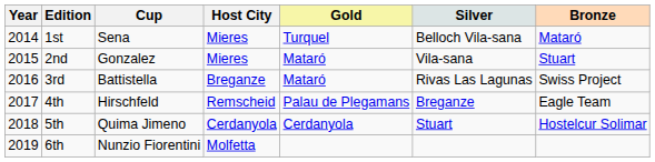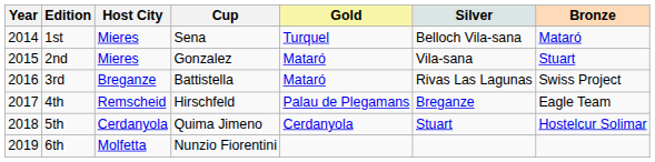 <table class="wikitable">
 <tr>
 <th>Year</th>
 <th>Edition</th>
+<th>Host City</th>
 <th>Cup</th>
-<th>Host City</th>
 <th style="background-color: #F7F6A8;"> Gold</th>
 <th style="background-color: #DCE5E5;"> Silver</th>
 <th style="background-color: #FFDAB9;"> Bronze</th>
 </tr>
 <tr>
 <td>2014</td>
 <td>1st</td>
+<td> <a href='#'>Mieres</a></td>
 <td>Sena</td>
-<td> <a href='#'>Mieres</a></td>
 <td> <a href='#'>Turquel</a></td>
 <td> Belloch Vila-sana</td>
 <td> <a href='#'>Mataró</a></td>
 </tr>
 <tr>
 <td>2015</td>
 <td>2nd</td>
+<td> <a href='#'>Mieres</a></td>
 <td>Gonzalez</td>
-<td> <a href='#'>Mieres</a></td>
 <td> <a href='#'>Mataró</a></td>
 <td> Vila-sana</td>
 <td> <a href='#'>Stuart</a></td>
 </tr>
 <tr>
 <td>2016</td>
 <td>3rd</td>
+<td> <a href='#'>Breganze</a></td>
 <td>Battistella</td>
-<td> <a href='#'>Breganze</a></td>
 <td> <a href='#'>Mataró</a></td>
 <td> Rivas Las Lagunas</td>
 <td> Swiss Project</td>
 </tr>
 <tr>
 <td>2017</td>
 <td>4th</td>
+<td> <a href='#'>Remscheid</a></td>
 <td>Hirschfeld</td>
-<td> <a href='#'>Remscheid</a></td>
 <td> <a href='#'>Palau de Plegamans</a></td>
 <td> <a href='#'>Breganze</a></td>
 <td> Eagle Team</td>
 </tr>
 <tr>
 <td>2018</td>
 <td>5th</td>
+<td> <a href='#'>Cerdanyola</a></td>
 <td>Quima Jimeno</td>
-<td> <a href='#'>Cerdanyola</a></td>
 <td> <a href='#'>Cerdanyola</a></td>
 <td> <a href='#'>Stuart</a></td>
 <td> <a href='#'>Hostelcur Solimar</a></td>
 </tr>
 <tr>
 <td>2019</td>
 <td>6th</td>
+<td> <a href='#'>Molfetta</a></td>
 <td>Nunzio Fiorentini</td>
-<td> <a href='#'>Molfetta</a></td>
 <td></td>
 <td></td>
 <td></td>
 </tr>
 </table>
